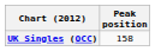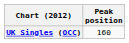 <table class="wikitable plainrowheaders" style="text-align:center">
 <tr>
 <th>Chart (2012)</th>
 <th>Peak<br>position</th>
 </tr>
 <tr>
 <th scope="row"><a href='#'>UK Singles</a> (<a href='#'>OCC</a>)</th>
-<td>158</td>
+<td>160</td>
 </tr>
 </table>
